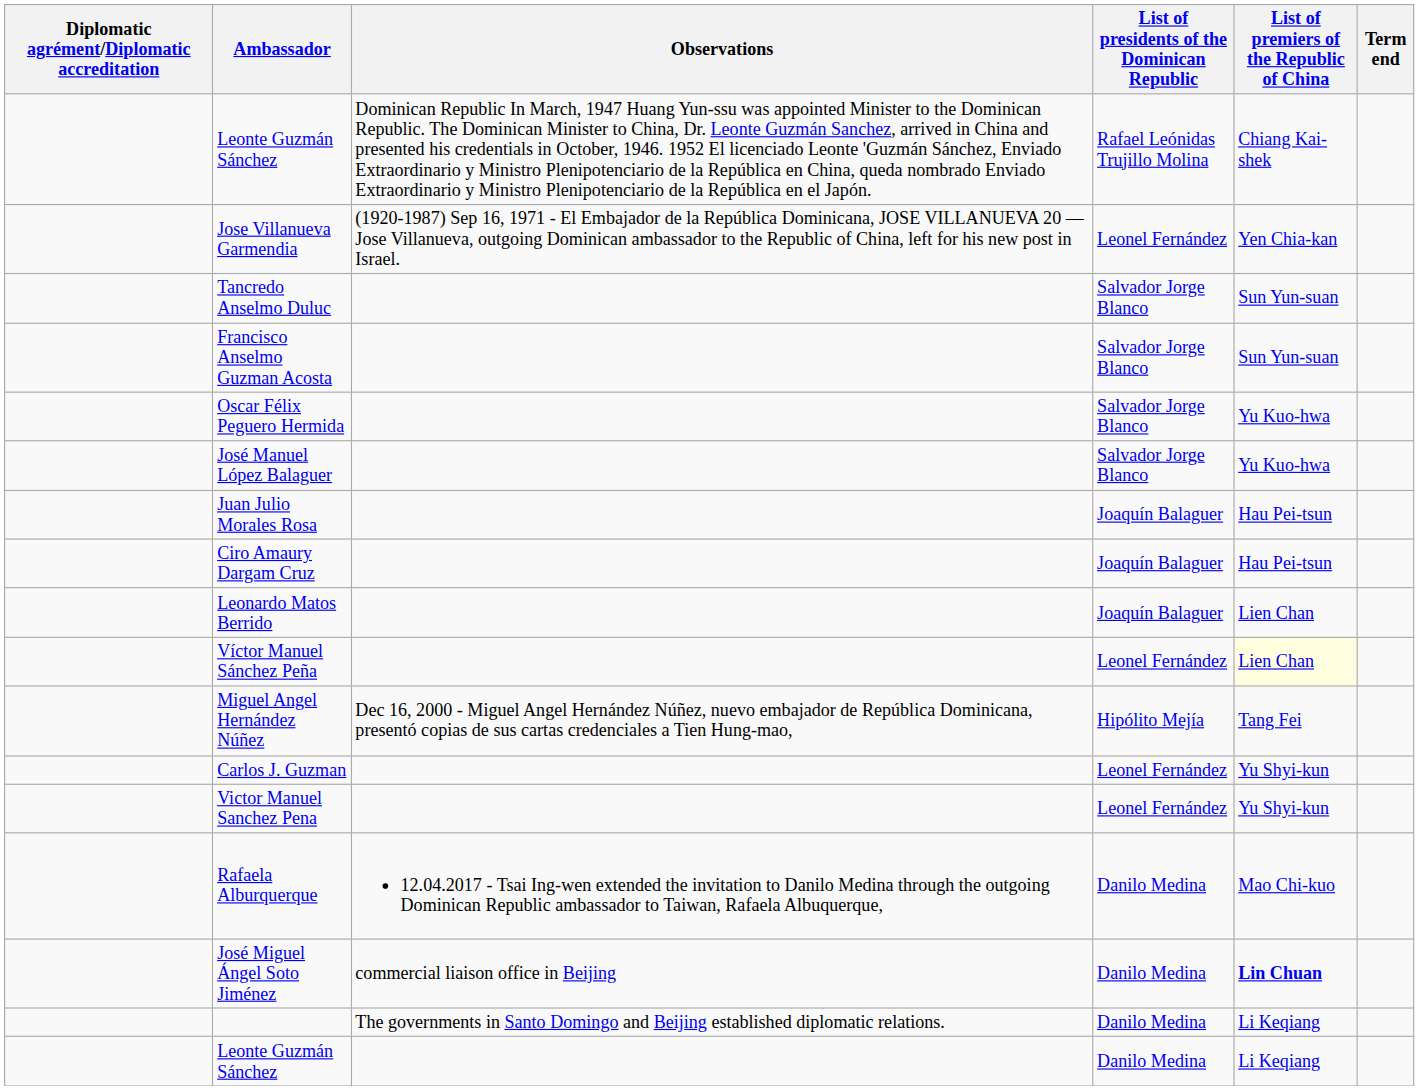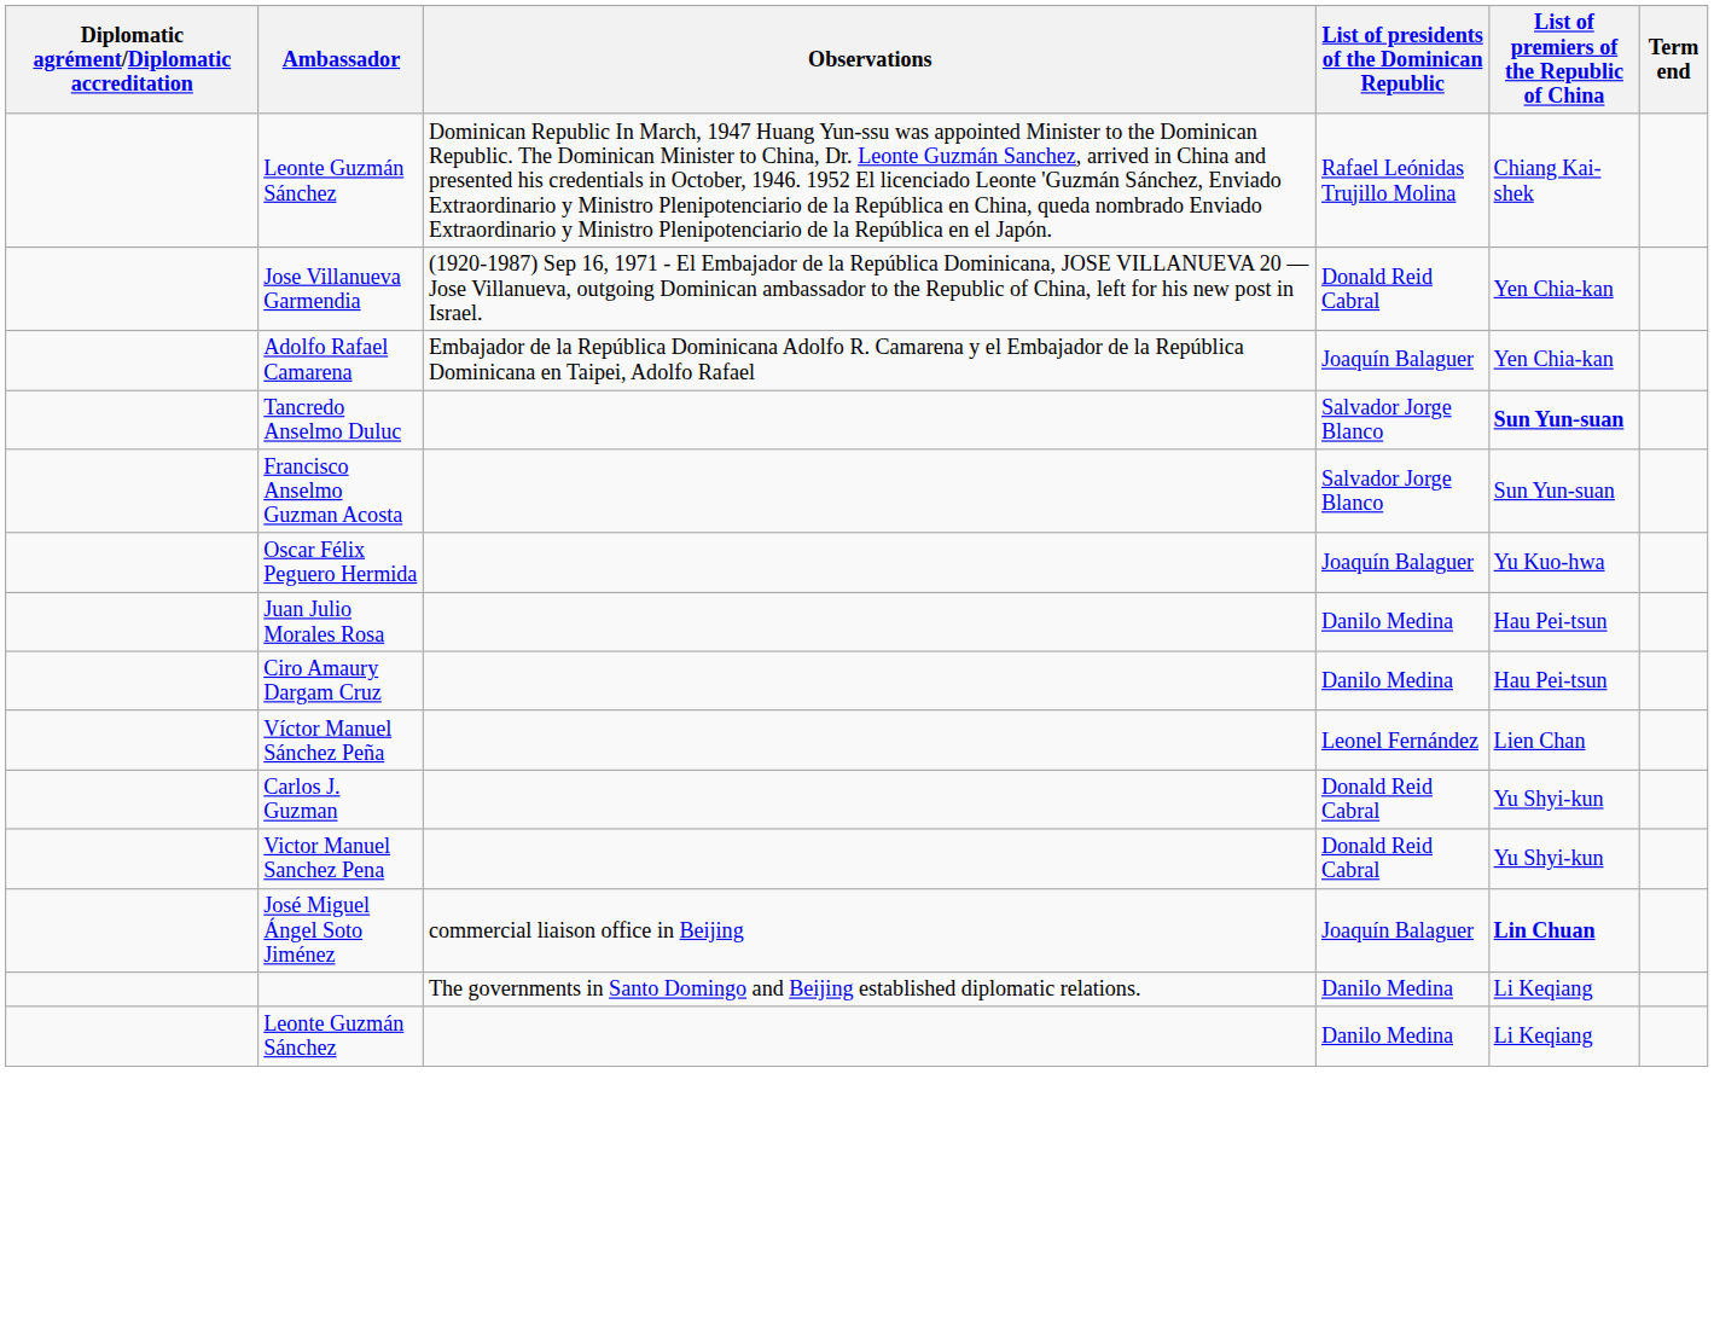 <table class="wikitable sortable">
 <tr>
 <th>Diplomatic <a href='#'>agrément</a>/<a href='#'>Diplomatic accreditation</a></th>
 <th><a href='#'>Ambassador</a></th>
 <th>Observations</th>
 <th><a href='#'>List of presidents of the Dominican Republic</a></th>
 <th><a href='#'>List of premiers of the Republic of China</a></th>
 <th>Term end</th>
 </tr>
 <tr>
 <td></td>
 <td><a href='#'>Leonte Guzmán Sánchez</a></td>
 <td>Dominican Republic In March, 1947 Huang Yun-ssu was appointed Minister to the Dominican Republic. The Dominican Minister to China, Dr. <a href='#'>Leonte Guzmán Sanchez</a>, arrived in China and presented his credentials in October, 1946. 1952 El licenciado Leonte 'Guzmán Sánchez, Enviado Extraordinario y Ministro Plenipotenciario de la República en China, queda nombrado Enviado Extraordinario y Ministro Plenipotenciario de la República en el Japón.</td>
 <td><a href='#'>Rafael Leónidas Trujillo Molina </a></td>
 <td><a href='#'>Chiang Kai-shek</a></td>
 <td></td>
 </tr>
 <tr>
 <td></td>
 <td><a href='#'>Jose Villanueva Garmendia</a></td>
 <td>(1920-1987) Sep 16, 1971 - El Embajador de la República Dominicana, JOSE VILLANUEVA 20 — Jose Villanueva, outgoing Dominican ambassador to the Republic of China, left for his new post in Israel.</td>
-<td><a href='#'>Leonel Fernández</a></td>
+<td><a href='#'>Donald Reid Cabral</a></td>
+<td><a href='#'>Yen Chia-kan</a></td>
+<td></td>
+</tr>
+<tr>
+<td></td>
+<td><a href='#'>Adolfo Rafael Camarena</a></td>
+<td>Embajador de la República Dominicana Adolfo R. Camarena y el Embajador de la República Dominicana en Taipei, Adolfo Rafael</td>
+<td><a href='#'>Joaquín Balaguer</a></td>
 <td><a href='#'>Yen Chia-kan</a></td>
 <td></td>
 </tr>
 <tr>
 <td></td>
 <td><a href='#'>Tancredo Anselmo Duluc</a></td>
 <td></td>
 <td><a href='#'>Salvador Jorge Blanco</a></td>
-<td><a href='#'>Sun Yun-suan</a></td>
+<td><strong><a href='#'>Sun Yun-suan</a></strong></td>
 <td></td>
 </tr>
 <tr>
 <td></td>
 <td><a href='#'>Francisco Anselmo Guzman Acosta</a></td>
 <td></td>
 <td><a href='#'>Salvador Jorge Blanco</a></td>
 <td><a href='#'>Sun Yun-suan</a></td>
 <td></td>
 </tr>
 <tr>
 <td></td>
 <td><a href='#'>Oscar Félix Peguero Hermida</a></td>
 <td></td>
-<td><a href='#'>Salvador Jorge Blanco</a></td>
-<td><a href='#'>Yu Kuo-hwa</a></td>
-<td></td>
-</tr>
-<tr>
-<td></td>
-<td><a href='#'>José Manuel López Balaguer</a></td>
-<td></td>
-<td><a href='#'>Salvador Jorge Blanco</a></td>
+<td><a href='#'>Joaquín Balaguer</a></td>
 <td><a href='#'>Yu Kuo-hwa</a></td>
 <td></td>
 </tr>
 <tr>
 <td></td>
 <td><a href='#'>Juan Julio Morales Rosa</a></td>
 <td></td>
-<td><a href='#'>Joaquín Balaguer</a></td>
+<td><a href='#'>Danilo Medina</a></td>
 <td><a href='#'>Hau Pei-tsun</a></td>
 <td></td>
 </tr>
 <tr>
 <td></td>
 <td><a href='#'>Ciro Amaury Dargam Cruz</a></td>
 <td></td>
-<td><a href='#'>Joaquín Balaguer</a></td>
+<td><a href='#'>Danilo Medina</a></td>
 <td><a href='#'>Hau Pei-tsun</a></td>
-<td></td>
-</tr>
-<tr>
-<td></td>
-<td><a href='#'>Leonardo Matos Berrido</a></td>
-<td></td>
-<td><a href='#'>Joaquín Balaguer</a></td>
-<td><a href='#'>Lien Chan</a></td>
 <td></td>
 </tr>
 <tr>
 <td></td>
 <td><a href='#'>Víctor Manuel Sánchez Peña</a></td>
 <td></td>
 <td><a href='#'>Leonel Fernández</a></td>
-<td style="background: lightyellow;"><a href='#'>Lien Chan</a></td>
-<td></td>
-</tr>
-<tr>
-<td></td>
-<td><a href='#'>Miguel Angel Hernández Núñez</a></td>
-<td>Dec 16, 2000 - Miguel Angel Hernández Núñez, nuevo embajador de República Dominicana, presentó copias de sus cartas credenciales a Tien Hung-mao,</td>
-<td><a href='#'>Hipólito Mejía</a></td>
-<td><a href='#'>Tang Fei</a></td>
+<td><a href='#'>Lien Chan</a></td>
 <td></td>
 </tr>
 <tr>
 <td></td>
 <td><a href='#'>Carlos J. Guzman</a></td>
 <td></td>
-<td><a href='#'>Leonel Fernández</a></td>
+<td><a href='#'>Donald Reid Cabral</a></td>
 <td><a href='#'>Yu Shyi-kun</a></td>
 <td></td>
 </tr>
 <tr>
 <td></td>
 <td><a href='#'>Victor Manuel Sanchez Pena</a></td>
 <td></td>
-<td><a href='#'>Leonel Fernández</a></td>
+<td><a href='#'>Donald Reid Cabral</a></td>
 <td><a href='#'>Yu Shyi-kun</a></td>
-<td></td>
-</tr>
-<tr>
-<td></td>
-<td><a href='#'>Rafaela Alburquerque</a></td>
-<td><br><ul><li>12.04.2017 - Tsai Ing-wen extended the invitation to Danilo Medina through the outgoing Dominican Republic ambassador to Taiwan, Rafaela Albuquerque,</li></ul></td>
-<td><a href='#'>Danilo Medina</a></td>
-<td><a href='#'>Mao Chi-kuo</a></td>
 <td></td>
 </tr>
 <tr>
 <td></td>
 <td><a href='#'>José Miguel Ángel Soto Jiménez</a></td>
 <td>commercial liaison office in <a href='#'>Beijing</a></td>
-<td><a href='#'>Danilo Medina</a></td>
+<td><a href='#'>Joaquín Balaguer</a></td>
 <td><strong><a href='#'>Lin Chuan</a></strong></td>
 <td></td>
 </tr>
 <tr>
 <td></td>
 <td></td>
 <td>The governments in <a href='#'>Santo Domingo</a> and <a href='#'>Beijing</a> established diplomatic relations.</td>
 <td><a href='#'>Danilo Medina</a></td>
 <td><a href='#'>Li Keqiang</a></td>
 <td></td>
 </tr>
 <tr>
 <td></td>
 <td><a href='#'>Leonte Guzmán Sánchez</a></td>
 <td></td>
 <td><a href='#'>Danilo Medina</a></td>
 <td><a href='#'>Li Keqiang</a></td>
 <td></td>
 </tr>
 </table>
